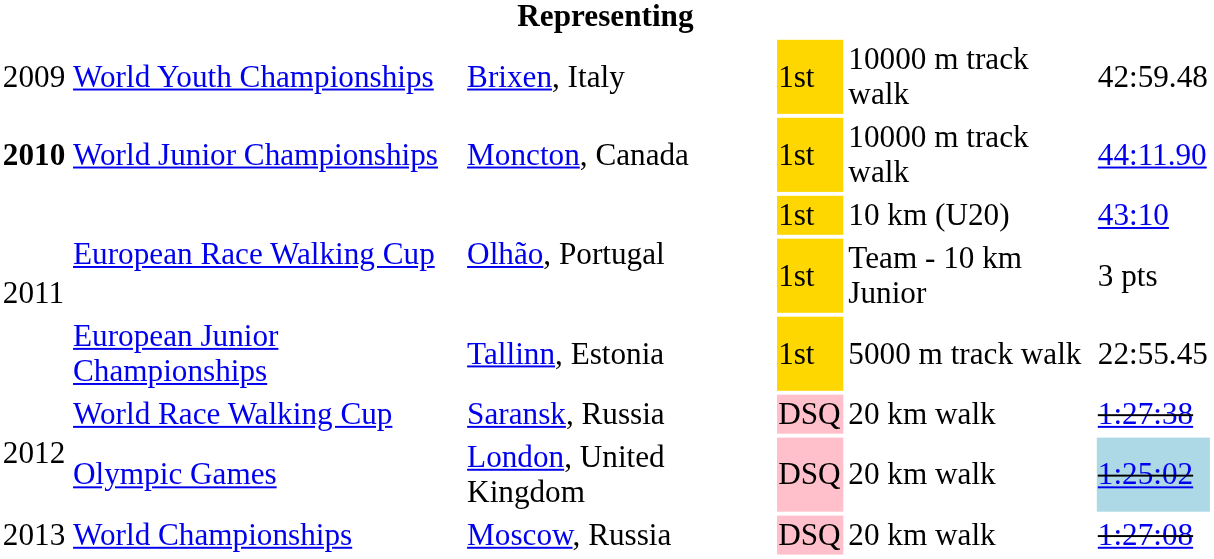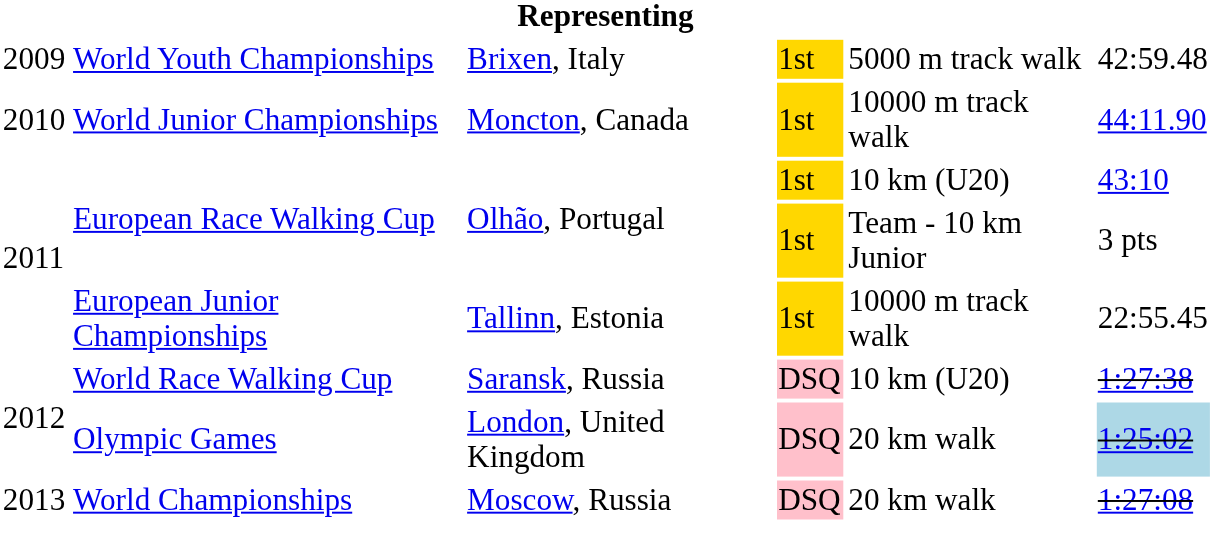 <table>
 <tr>
 <th colspan="6">Representing </th>
 </tr>
 <tr>
 <td>2009</td>
 <td><a href='#'>World Youth Championships</a></td>
 <td><a href='#'>Brixen</a>, Italy</td>
 <td bgcolor="gold">1st</td>
-<td>10000 m track walk</td>
+<td>5000 m track walk</td>
 <td>42:59.48 </td>
 </tr>
 <tr>
-<td><strong>2010</strong></td>
+<td>2010</td>
 <td><a href='#'>World Junior Championships</a></td>
 <td><a href='#'>Moncton</a>, Canada</td>
 <td bgcolor="gold">1st</td>
 <td>10000 m track walk</td>
 <td><a href='#'>44:11.90</a></td>
 </tr>
 <tr>
 <td rowspan=3>2011</td>
 <td rowspan=2><a href='#'>European Race Walking Cup</a></td>
 <td rowspan=2><a href='#'>Olhão</a>, Portugal</td>
 <td bgcolor=gold>1st</td>
 <td>10 km (U20)</td>
 <td><a href='#'>43:10</a></td>
 </tr>
 <tr>
 <td bgcolor=gold>1st</td>
 <td>Team - 10 km Junior</td>
 <td>3 pts</td>
 </tr>
 <tr>
 <td><a href='#'>European Junior Championships</a></td>
 <td><a href='#'>Tallinn</a>, Estonia</td>
 <td bgcolor="gold">1st</td>
-<td>5000 m track walk</td>
+<td>10000 m track walk</td>
 <td>22:55.45</td>
 </tr>
 <tr>
 <td rowspan=2>2012</td>
 <td><a href='#'>World Race Walking Cup</a></td>
 <td><a href='#'>Saransk</a>, Russia</td>
 <td bgcolor="pink">DSQ</td>
-<td>20 km walk</td>
+<td>10 km (U20)</td>
 <td><s><a href='#'>1:27:38</a></s></td>
 </tr>
 <tr>
 <td><a href='#'>Olympic Games</a></td>
 <td><a href='#'>London</a>, United Kingdom</td>
 <td bgcolor="pink">DSQ</td>
 <td>20 km walk</td>
 <td style="background: lightblue;"><s><a href='#'>1:25:02</a> </s></td>
 </tr>
 <tr>
 <td>2013</td>
 <td><a href='#'>World Championships</a></td>
 <td><a href='#'>Moscow</a>, Russia</td>
 <td bgcolor="pink">DSQ</td>
 <td>20 km walk</td>
 <td><s><a href='#'>1:27:08</a></s></td>
 </tr>
 </table>
